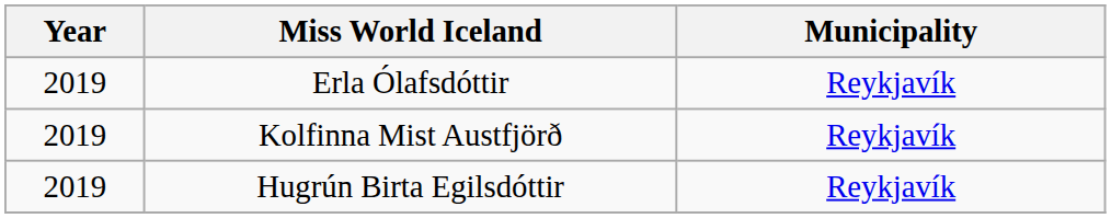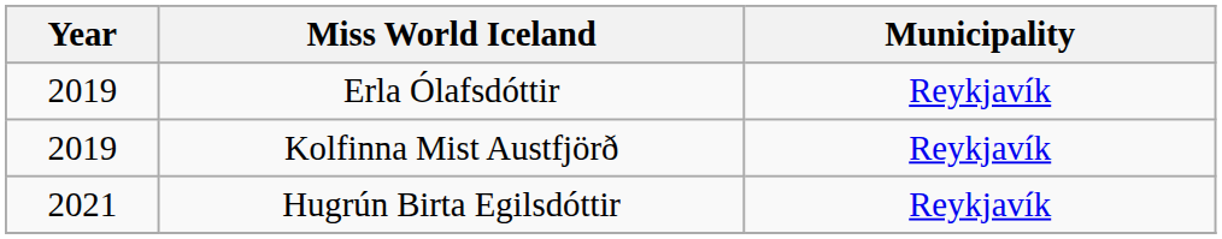 <table class="wikitable sortable" style="font-size: 95%; text-align:center">
 <tr>
 <th width="60">Year</th>
 <th width="250">Miss World Iceland</th>
 <th width="200">Municipality</th>
 </tr>
 <tr>
 <td>2019</td>
 <td>Erla Ólafsdóttir</td>
 <td><a href='#'>Reykjavík</a></td>
 </tr>
 <tr>
 <td>2019</td>
 <td>Kolfinna Mist Austfjörð</td>
 <td><a href='#'>Reykjavík</a></td>
 </tr>
 <tr>
-<td>2019</td>
+<td>2021</td>
 <td>Hugrún Birta Egilsdóttir</td>
 <td><a href='#'>Reykjavík</a></td>
 </tr>
 <tr>
 </tr>
 </table>
